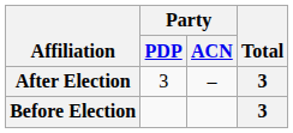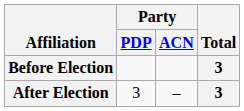 <table class=wikitable style="text-align:center">
 <tr style="vertical-align:bottom;">
 <th rowspan=2>Affiliation</th>
 <th colspan=2>Party</th>
 <th rowspan=2>Total</th>
 </tr>
 <tr>
 <th><a href='#'>PDP</a></th>
 <th><a href='#'>ACN</a></th>
 </tr>
 <tr>
+<th>Before Election</th>
+<td></td>
+<td></td>
+<th>3</th>
+</tr>
+<tr>
 <th>After Election</th>
 <td>3</td>
 <td>–</td>
 <th>3</th>
 </tr>
 <tr>
-<th>Before Election</th>
-<td></td>
-<td></td>
-<th>3</th>
-</tr>
-<tr>
 </tr>
 </table>
